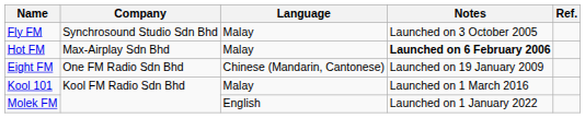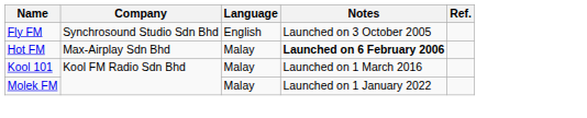 <table class="wikitable">
 <tr>
 <th>Name</th>
 <th>Company</th>
 <th>Language</th>
 <th>Notes</th>
 <th>Ref.</th>
 </tr>
 <tr style="vertical-align: top; text-align: left;">
 <td><a href='#'>Fly FM</a></td>
 <td>Synchrosound Studio Sdn Bhd</td>
-<td>Malay</td>
+<td>English</td>
 <td>Launched on 3 October 2005</td>
 <td></td>
 </tr>
 <tr style="vertical-align: top; text-align: left;">
 <td><a href='#'>Hot FM</a></td>
 <td>Max-Airplay Sdn Bhd</td>
 <td>Malay</td>
 <td><strong>Launched on 6 February 2006</strong></td>
 <td></td>
 </tr>
 <tr style="vertical-align: top; text-align: left;">
-<td><a href='#'>Eight FM</a></td>
-<td>One FM Radio Sdn Bhd</td>
-<td>Chinese (Mandarin, Cantonese)</td>
-<td>Launched on 19 January 2009</td>
-<td></td>
-</tr>
-<tr style="vertical-align: top; text-align: left;">
 <td><a href='#'>Kool 101</a></td>
 <td rowspan=2>Kool FM Radio Sdn Bhd</td>
 <td>Malay</td>
 <td>Launched on 1 March 2016</td>
 <td></td>
 </tr>
 <tr style="vertical-align: top; text-align: left;">
 <td><a href='#'>Molek FM</a></td>
-<td>English</td>
+<td>Malay</td>
 <td>Launched on 1 January 2022</td>
 <td></td>
 </tr>
 </table>
